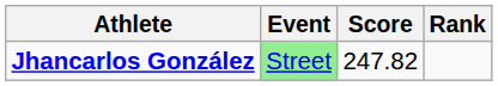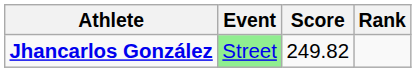 <table class="wikitable" style="font-size:90%">
 <tr style="font-size: 95%">
 <th>Athlete</th>
 <th>Event</th>
 <th>Score</th>
 <th>Rank</th>
 </tr>
 <tr align=center>
 <td align=left><strong><a href='#'>Jhancarlos González</a></strong></td>
 <td align=left style="background: lightgreen;"><a href='#'>Street</a></td>
-<td>247.82</td>
+<td>249.82</td>
 <td></td>
 </tr>
 </table>
